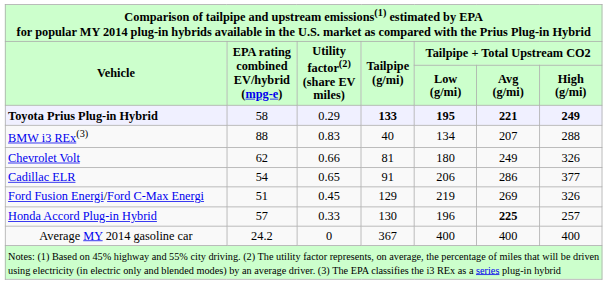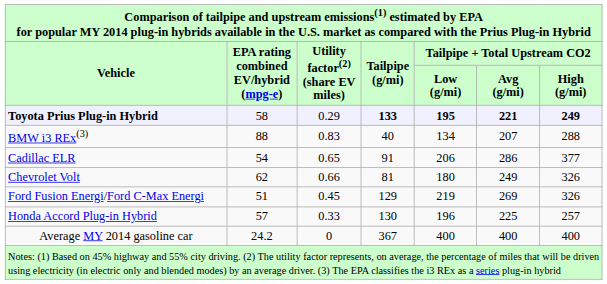 <table class=" wikitable" style="margin: 1em auto 1em auto">
 <tr>
 <th colspan="7"  style="text-align:center; background:#cfc;">Comparison of tailpipe and upstream  emissions<sup>(1)</sup> estimated by EPA<br> for popular MY 2014 plug-in hybrids available in the U.S. market as compared with the Prius Plug-in Hybrid</th>
 </tr>
 <tr>
 <th style="background:#cfc;" rowspan="2">Vehicle</th>
 <th style="background:#cfc;" rowspan="2">EPA rating<br> combined<br> EV/hybrid<br>(<a href='#'>mpg-e</a>)</th>
 <th style="background:#cfc;" rowspan="2">Utility<br>factor<sup>(2)</sup><br>(share EV<br>miles)</th>
 <th style="background:#cfc;" rowspan="2">Tailpipe <br>(g/mi)</th>
 <th style="background:#cfc;" colspan="3">Tailpipe + Total Upstream CO2</th>
 </tr>
 <tr style="text-align:center;">
 <th style="background:#cfc;">Low<br>(g/mi)</th>
 <th style="background:#cfc;">Avg<br>(g/mi)</th>
 <th style="background:#cfc;">High<br>(g/mi)</th>
 </tr>
 <tr style="text-align:center;">
 <td align=left style="background:#f0f0ff;"><strong>Toyota Prius Plug-in Hybrid</strong></td>
 <td style="background:#f0f0ff;">58</td>
 <td style="background:#f0f0ff;">0.29</td>
 <td style="background:#f0f0ff;"><strong>133</strong></td>
 <td style="background:#f0f0ff;"><strong>195</strong></td>
 <td style="background:#f0f0ff;"><strong>221</strong></td>
 <td style="background:#f0f0ff;"><strong>249</strong><br></td>
 </tr>
 <tr style="text-align:center;">
 <td align=left><a href='#'>BMW i3 REx</a><sup>(3)</sup></td>
 <td>88</td>
 <td>0.83</td>
 <td>40</td>
 <td>134</td>
 <td>207</td>
 <td>288</td>
 </tr>
 <tr style="text-align:center;">
+<td align=left><a href='#'>Cadillac ELR</a></td>
+<td>54</td>
+<td>0.65</td>
+<td>91</td>
+<td>206</td>
+<td>286</td>
+<td>377</td>
+</tr>
+<tr style="text-align:center;">
 <td align=left><a href='#'>Chevrolet Volt</a></td>
 <td>62</td>
 <td>0.66</td>
 <td>81</td>
 <td>180</td>
 <td>249</td>
 <td>326</td>
-</tr>
-<tr style="text-align:center;">
-<td align=left><a href='#'>Cadillac ELR</a></td>
-<td>54</td>
-<td>0.65</td>
-<td>91</td>
-<td>206</td>
-<td>286</td>
-<td>377</td>
 </tr>
 <tr style="text-align:center;">
 <td align=left><a href='#'>Ford Fusion Energi</a>/<a href='#'>Ford C-Max Energi</a></td>
 <td>51</td>
 <td>0.45</td>
 <td>129</td>
 <td>219</td>
 <td>269</td>
 <td>326</td>
 </tr>
 <tr style="text-align:center;">
 <td align=left><a href='#'>Honda Accord Plug-in Hybrid</a></td>
 <td>57</td>
 <td>0.33</td>
 <td>130</td>
 <td>196</td>
-<td><strong>225</strong></td>
+<td>225</td>
 <td>257</td>
 </tr>
 <tr style="text-align:center;">
 <td>Average <a href='#'>MY</a> 2014 gasoline car</td>
 <td>24.2</td>
 <td>0</td>
 <td>367</td>
 <td>400</td>
 <td>400</td>
 <td>400</td>
 </tr>
 <tr>
 <td colspan="7"  style="text-align:left; background:#cfc;"><small>Notes: (1) Based on 45% highway and 55% city driving. (2) The utility factor represents, on average, the percentage of miles that will be driven<br> using electricity (in electric only and blended modes) by an average driver. (3) The EPA classifies the i3 REx as a <a href='#'>series</a> plug-in hybrid</small></td>
 </tr>
 </table>
